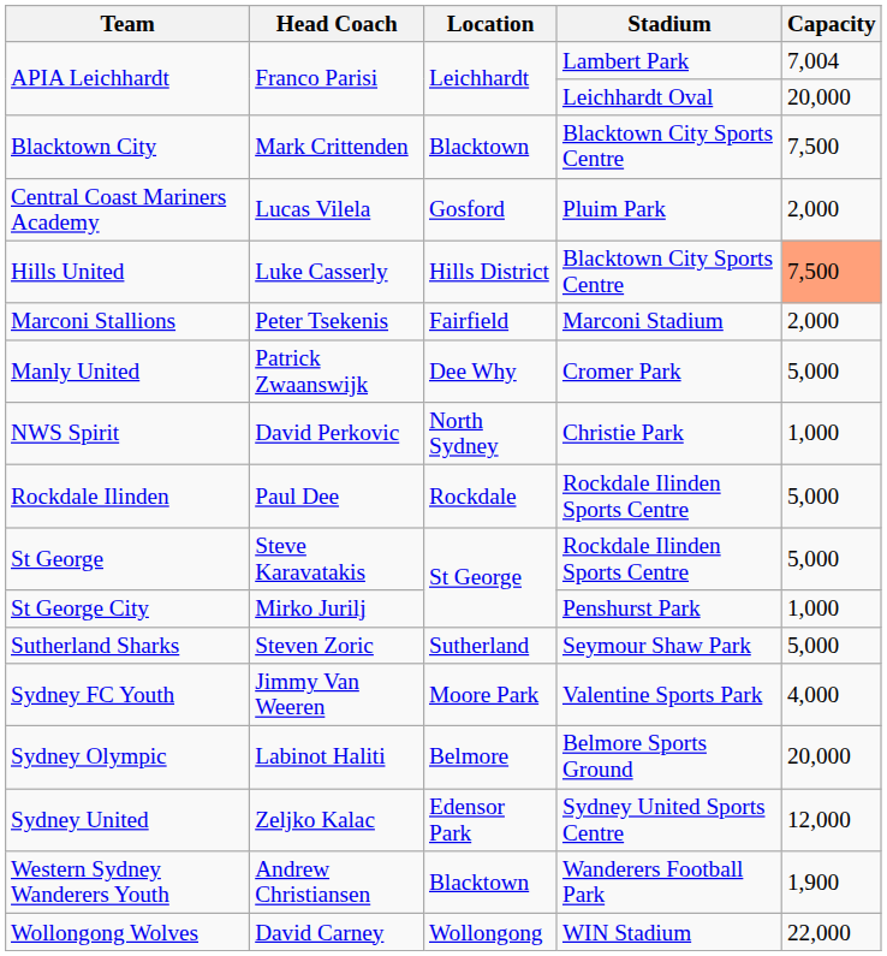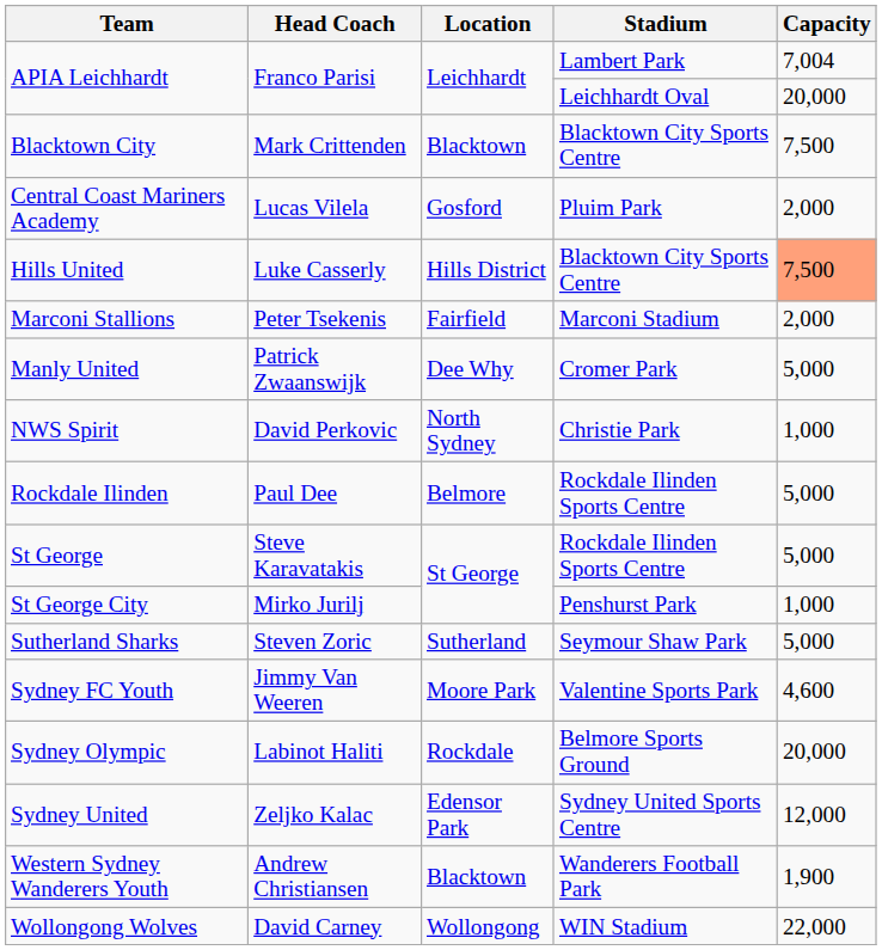 <table class="wikitable">
 <tr>
 <th>Team</th>
 <th>Head Coach</th>
 <th>Location</th>
 <th>Stadium</th>
 <th>Capacity</th>
 </tr>
 <tr>
 <td rowspan="2"><a href='#'>APIA Leichhardt</a></td>
 <td rowspan="2"> <a href='#'>Franco Parisi</a></td>
 <td rowspan="2"><a href='#'>Leichhardt</a></td>
 <td><a href='#'>Lambert Park</a></td>
 <td>7,004</td>
 </tr>
 <tr>
 <td><a href='#'>Leichhardt Oval</a></td>
 <td>20,000</td>
 </tr>
 <tr>
 <td><a href='#'>Blacktown City</a></td>
 <td> <a href='#'>Mark Crittenden</a></td>
 <td><a href='#'>Blacktown</a></td>
 <td><a href='#'>Blacktown City Sports Centre</a></td>
 <td>7,500</td>
 </tr>
 <tr>
 <td><a href='#'>Central Coast Mariners Academy</a></td>
 <td> <a href='#'>Lucas Vilela</a></td>
 <td><a href='#'>Gosford</a></td>
 <td><a href='#'>Pluim Park</a></td>
 <td>2,000</td>
 </tr>
 <tr>
 <td><a href='#'>Hills United</a></td>
 <td> <a href='#'>Luke Casserly</a></td>
 <td><a href='#'>Hills District</a></td>
 <td><a href='#'>Blacktown City Sports Centre</a></td>
 <td style="background: lightsalmon;">7,500</td>
 </tr>
 <tr>
 <td><a href='#'>Marconi Stallions</a></td>
 <td> <a href='#'>Peter Tsekenis</a></td>
 <td><a href='#'>Fairfield</a></td>
 <td><a href='#'>Marconi Stadium</a></td>
 <td>2,000</td>
 </tr>
 <tr>
 <td><a href='#'>Manly United</a></td>
 <td> <a href='#'>Patrick Zwaanswijk</a></td>
 <td><a href='#'>Dee Why</a></td>
 <td><a href='#'>Cromer Park</a></td>
 <td>5,000</td>
 </tr>
 <tr>
 <td><a href='#'>NWS Spirit</a></td>
 <td> <a href='#'>David Perkovic</a></td>
 <td><a href='#'>North Sydney</a></td>
 <td><a href='#'>Christie Park</a></td>
 <td>1,000</td>
 </tr>
 <tr>
 <td><a href='#'>Rockdale Ilinden</a></td>
 <td> <a href='#'>Paul Dee</a></td>
-<td><a href='#'>Rockdale</a></td>
+<td><a href='#'>Belmore</a></td>
 <td><a href='#'>Rockdale Ilinden Sports Centre</a></td>
 <td>5,000</td>
 </tr>
 <tr>
 <td><a href='#'>St George</a></td>
 <td> <a href='#'>Steve Karavatakis</a></td>
 <td rowspan="2"><a href='#'>St George</a></td>
 <td><a href='#'>Rockdale Ilinden Sports Centre</a></td>
 <td>5,000</td>
 </tr>
 <tr>
 <td><a href='#'>St George City</a></td>
 <td> <a href='#'>Mirko Jurilj</a></td>
 <td><a href='#'>Penshurst Park</a></td>
 <td>1,000</td>
 </tr>
 <tr>
 <td><a href='#'>Sutherland Sharks</a></td>
 <td> <a href='#'>Steven Zoric</a></td>
 <td><a href='#'>Sutherland</a></td>
 <td><a href='#'>Seymour Shaw Park</a></td>
 <td>5,000</td>
 </tr>
 <tr>
 <td><a href='#'>Sydney FC Youth</a></td>
 <td> <a href='#'>Jimmy Van Weeren</a></td>
 <td><a href='#'>Moore Park</a></td>
 <td><a href='#'>Valentine Sports Park</a></td>
-<td>4,000</td>
+<td>4,600</td>
 </tr>
 <tr>
 <td><a href='#'>Sydney Olympic</a></td>
 <td> <a href='#'>Labinot Haliti</a></td>
-<td><a href='#'>Belmore</a></td>
+<td><a href='#'>Rockdale</a></td>
 <td><a href='#'>Belmore Sports Ground</a></td>
 <td>20,000</td>
 </tr>
 <tr>
 <td><a href='#'>Sydney United</a></td>
 <td> <a href='#'>Zeljko Kalac</a></td>
 <td><a href='#'>Edensor Park</a></td>
 <td><a href='#'>Sydney United Sports Centre</a></td>
 <td>12,000</td>
 </tr>
 <tr>
 <td><a href='#'>Western Sydney Wanderers Youth</a></td>
 <td> <a href='#'>Andrew Christiansen</a></td>
 <td><a href='#'>Blacktown</a></td>
 <td><a href='#'>Wanderers Football Park</a></td>
 <td>1,900</td>
 </tr>
 <tr>
 <td><a href='#'>Wollongong Wolves</a></td>
 <td> <a href='#'>David Carney</a></td>
 <td><a href='#'>Wollongong</a></td>
 <td><a href='#'>WIN Stadium</a></td>
 <td>22,000</td>
 </tr>
 </table>
